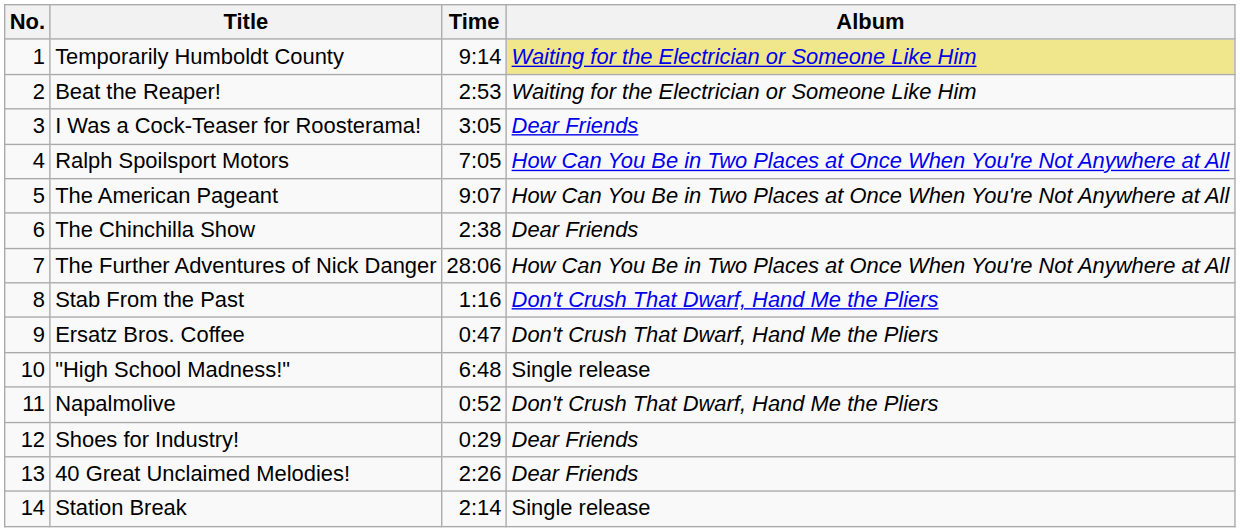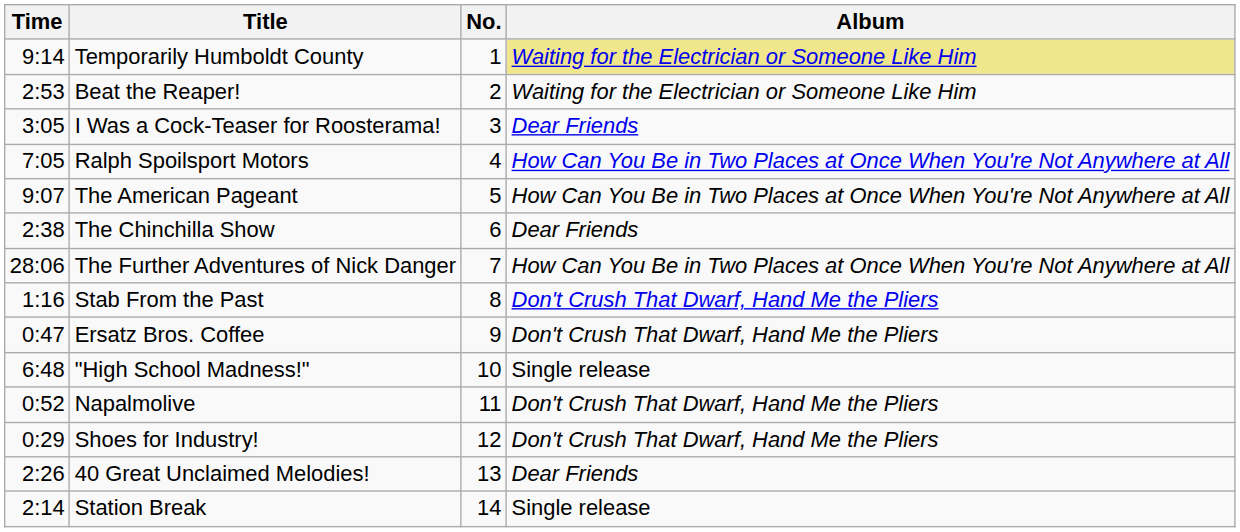 <table class="wikitable">
 <tr>
+<th>Time</th>
+<th>Title</th>
 <th>No.</th>
-<th>Title</th>
-<th>Time</th>
 <th>Album</th>
 </tr>
 <tr>
+<td style="text-align: right;">9:14</td>
+<td>Temporarily Humboldt County</td>
 <td style="text-align: right;">1</td>
-<td>Temporarily Humboldt County</td>
-<td style="text-align: right;">9:14</td>
 <td style="background: khaki;"><em><a href='#'>Waiting for the Electrician or Someone Like Him</a></em></td>
 </tr>
 <tr>
+<td style="text-align: right;">2:53</td>
+<td>Beat the Reaper!</td>
 <td style="text-align: right;">2</td>
-<td>Beat the Reaper!</td>
-<td style="text-align: right;">2:53</td>
 <td><em>Waiting for the Electrician or Someone Like Him</em></td>
 </tr>
 <tr>
+<td style="text-align: right;">3:05</td>
+<td>I Was a Cock-Teaser for Roosterama!</td>
 <td style="text-align: right;">3</td>
-<td>I Was a Cock-Teaser for Roosterama!</td>
-<td style="text-align: right;">3:05</td>
 <td><em><a href='#'>Dear Friends</a></em></td>
 </tr>
 <tr>
+<td style="text-align: right;">7:05</td>
+<td>Ralph Spoilsport Motors</td>
 <td style="text-align: right;">4</td>
-<td>Ralph Spoilsport Motors</td>
-<td style="text-align: right;">7:05</td>
 <td><em><a href='#'>How Can You Be in Two Places at Once When You're Not Anywhere at All</a></em></td>
 </tr>
 <tr>
+<td style="text-align: right;">9:07</td>
+<td>The American Pageant</td>
 <td style="text-align: right;">5</td>
-<td>The American Pageant</td>
-<td style="text-align: right;">9:07</td>
 <td><em>How Can You Be in Two Places at Once When You're Not Anywhere at All</em></td>
 </tr>
 <tr>
+<td style="text-align: right;">2:38</td>
+<td>The Chinchilla Show</td>
 <td style="text-align: right;">6</td>
-<td>The Chinchilla Show</td>
-<td style="text-align: right;">2:38</td>
 <td><em>Dear Friends</em></td>
 </tr>
 <tr>
+<td style="text-align: right;">28:06</td>
+<td>The Further Adventures of Nick Danger</td>
 <td style="text-align: right;">7</td>
-<td>The Further Adventures of Nick Danger</td>
-<td style="text-align: right;">28:06</td>
 <td><em>How Can You Be in Two Places at Once When You're Not Anywhere at All</em></td>
 </tr>
 <tr>
+<td style="text-align: right;">1:16</td>
+<td>Stab From the Past</td>
 <td style="text-align: right;">8</td>
-<td>Stab From the Past</td>
-<td style="text-align: right;">1:16</td>
 <td><em><a href='#'>Don't Crush That Dwarf, Hand Me the Pliers</a></em></td>
 </tr>
 <tr>
+<td style="text-align: right;">0:47</td>
+<td>Ersatz Bros. Coffee</td>
 <td style="text-align: right;">9</td>
-<td>Ersatz Bros. Coffee</td>
-<td style="text-align: right;">0:47</td>
 <td><em>Don't Crush That Dwarf, Hand Me the Pliers</em></td>
 </tr>
 <tr>
+<td style="text-align: right;">6:48</td>
+<td>"High School Madness!"</td>
 <td style="text-align: right;">10</td>
-<td>"High School Madness!"</td>
-<td style="text-align: right;">6:48</td>
 <td>Single release</td>
 </tr>
 <tr>
+<td style="text-align: right;">0:52</td>
+<td>Napalmolive</td>
 <td style="text-align: right;">11</td>
-<td>Napalmolive</td>
-<td style="text-align: right;">0:52</td>
 <td><em>Don't Crush That Dwarf, Hand Me the Pliers</em></td>
 </tr>
 <tr>
+<td style="text-align: right;">0:29</td>
+<td>Shoes for Industry!</td>
 <td style="text-align: right;">12</td>
-<td>Shoes for Industry!</td>
-<td style="text-align: right;">0:29</td>
+<td><em>Don't Crush That Dwarf, Hand Me the Pliers</em></td>
+</tr>
+<tr>
+<td style="text-align: right;">2:26</td>
+<td>40 Great Unclaimed Melodies!</td>
+<td style="text-align: right;">13</td>
 <td><em>Dear Friends</em></td>
 </tr>
 <tr>
-<td style="text-align: right;">13</td>
-<td>40 Great Unclaimed Melodies!</td>
-<td style="text-align: right;">2:26</td>
-<td><em>Dear Friends</em></td>
-</tr>
-<tr>
+<td style="text-align: right;">2:14</td>
+<td>Station Break</td>
 <td style="text-align: right;">14</td>
-<td>Station Break</td>
-<td style="text-align: right;">2:14</td>
 <td>Single release</td>
 </tr>
 </table>
